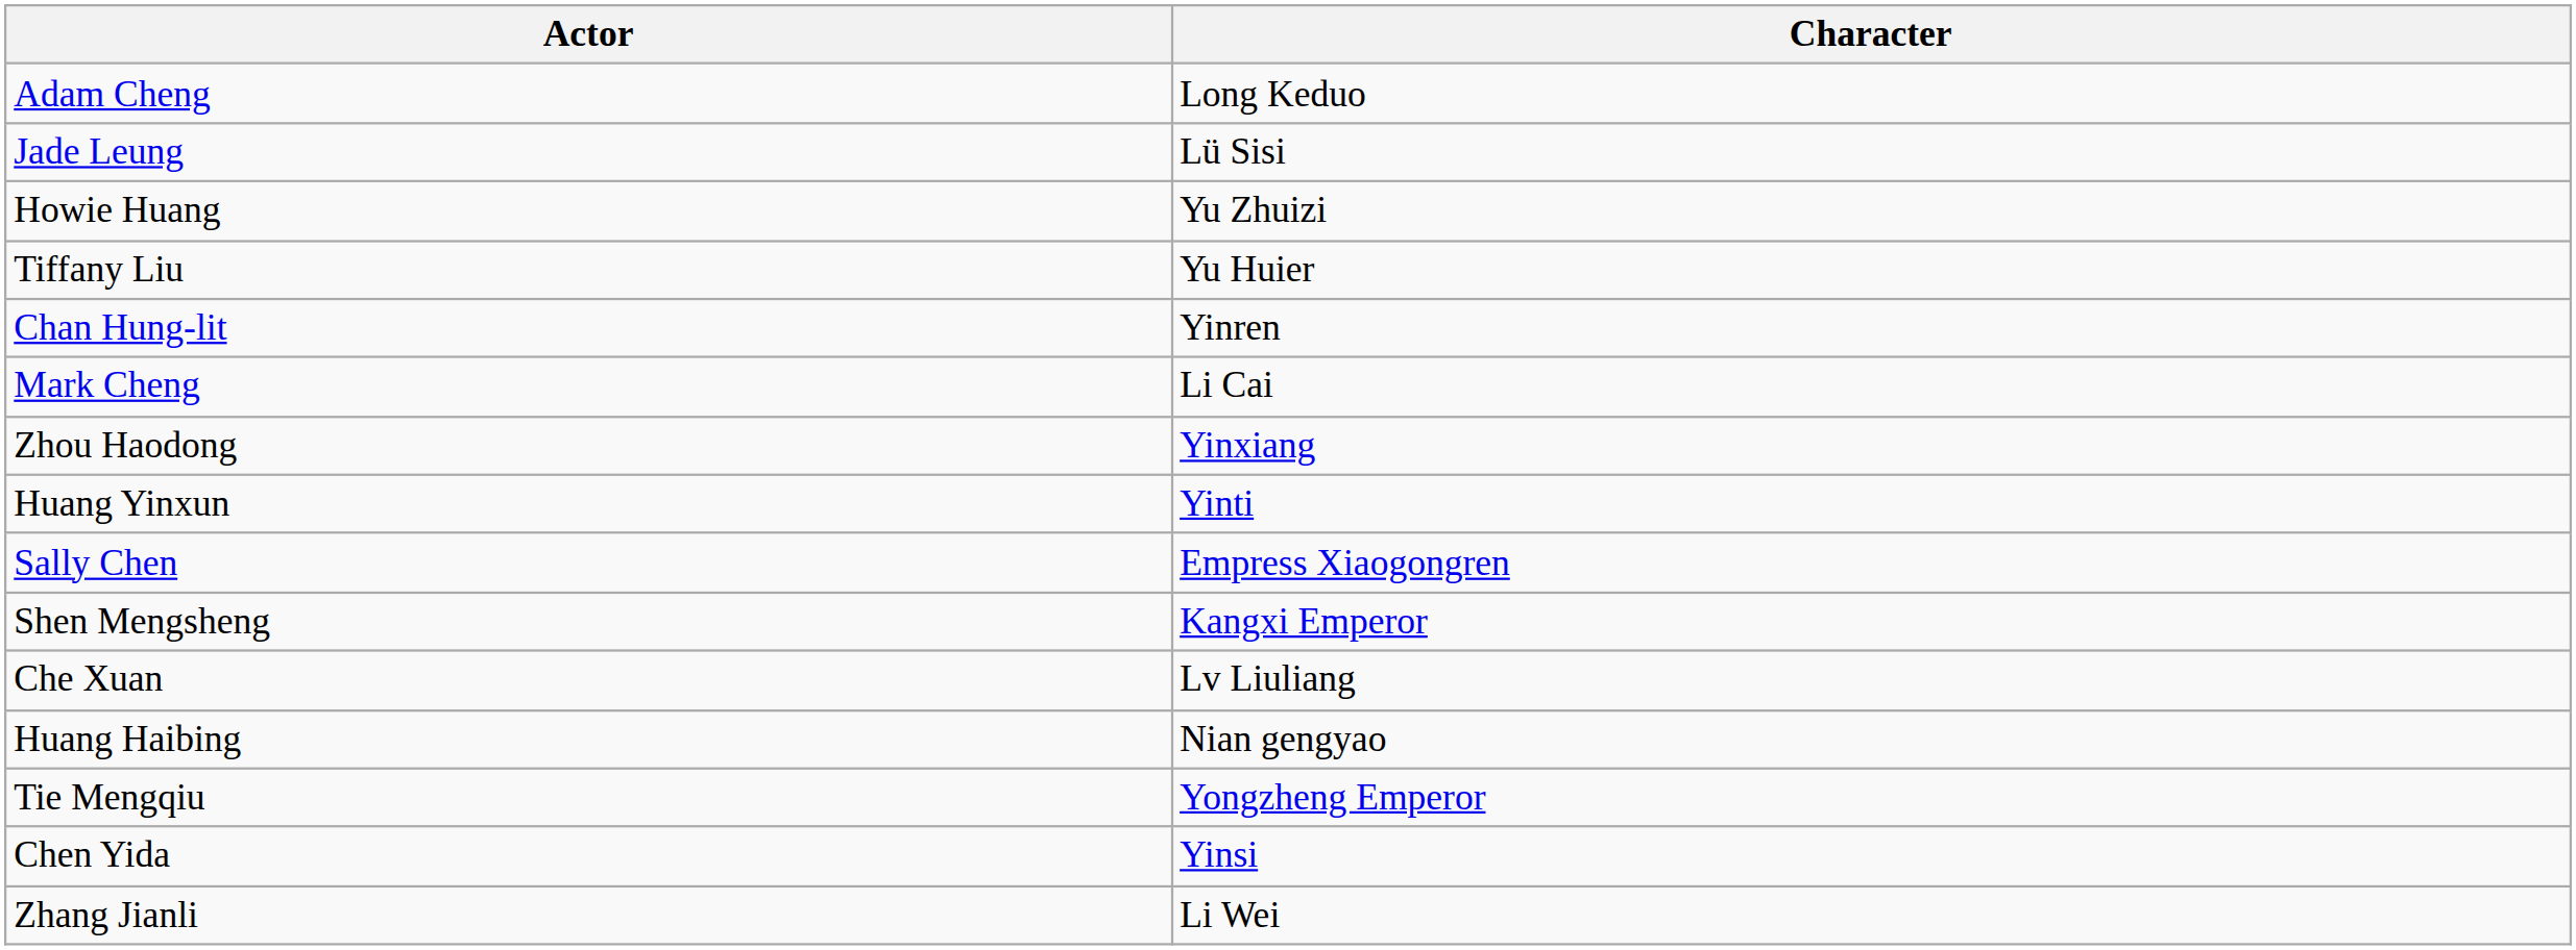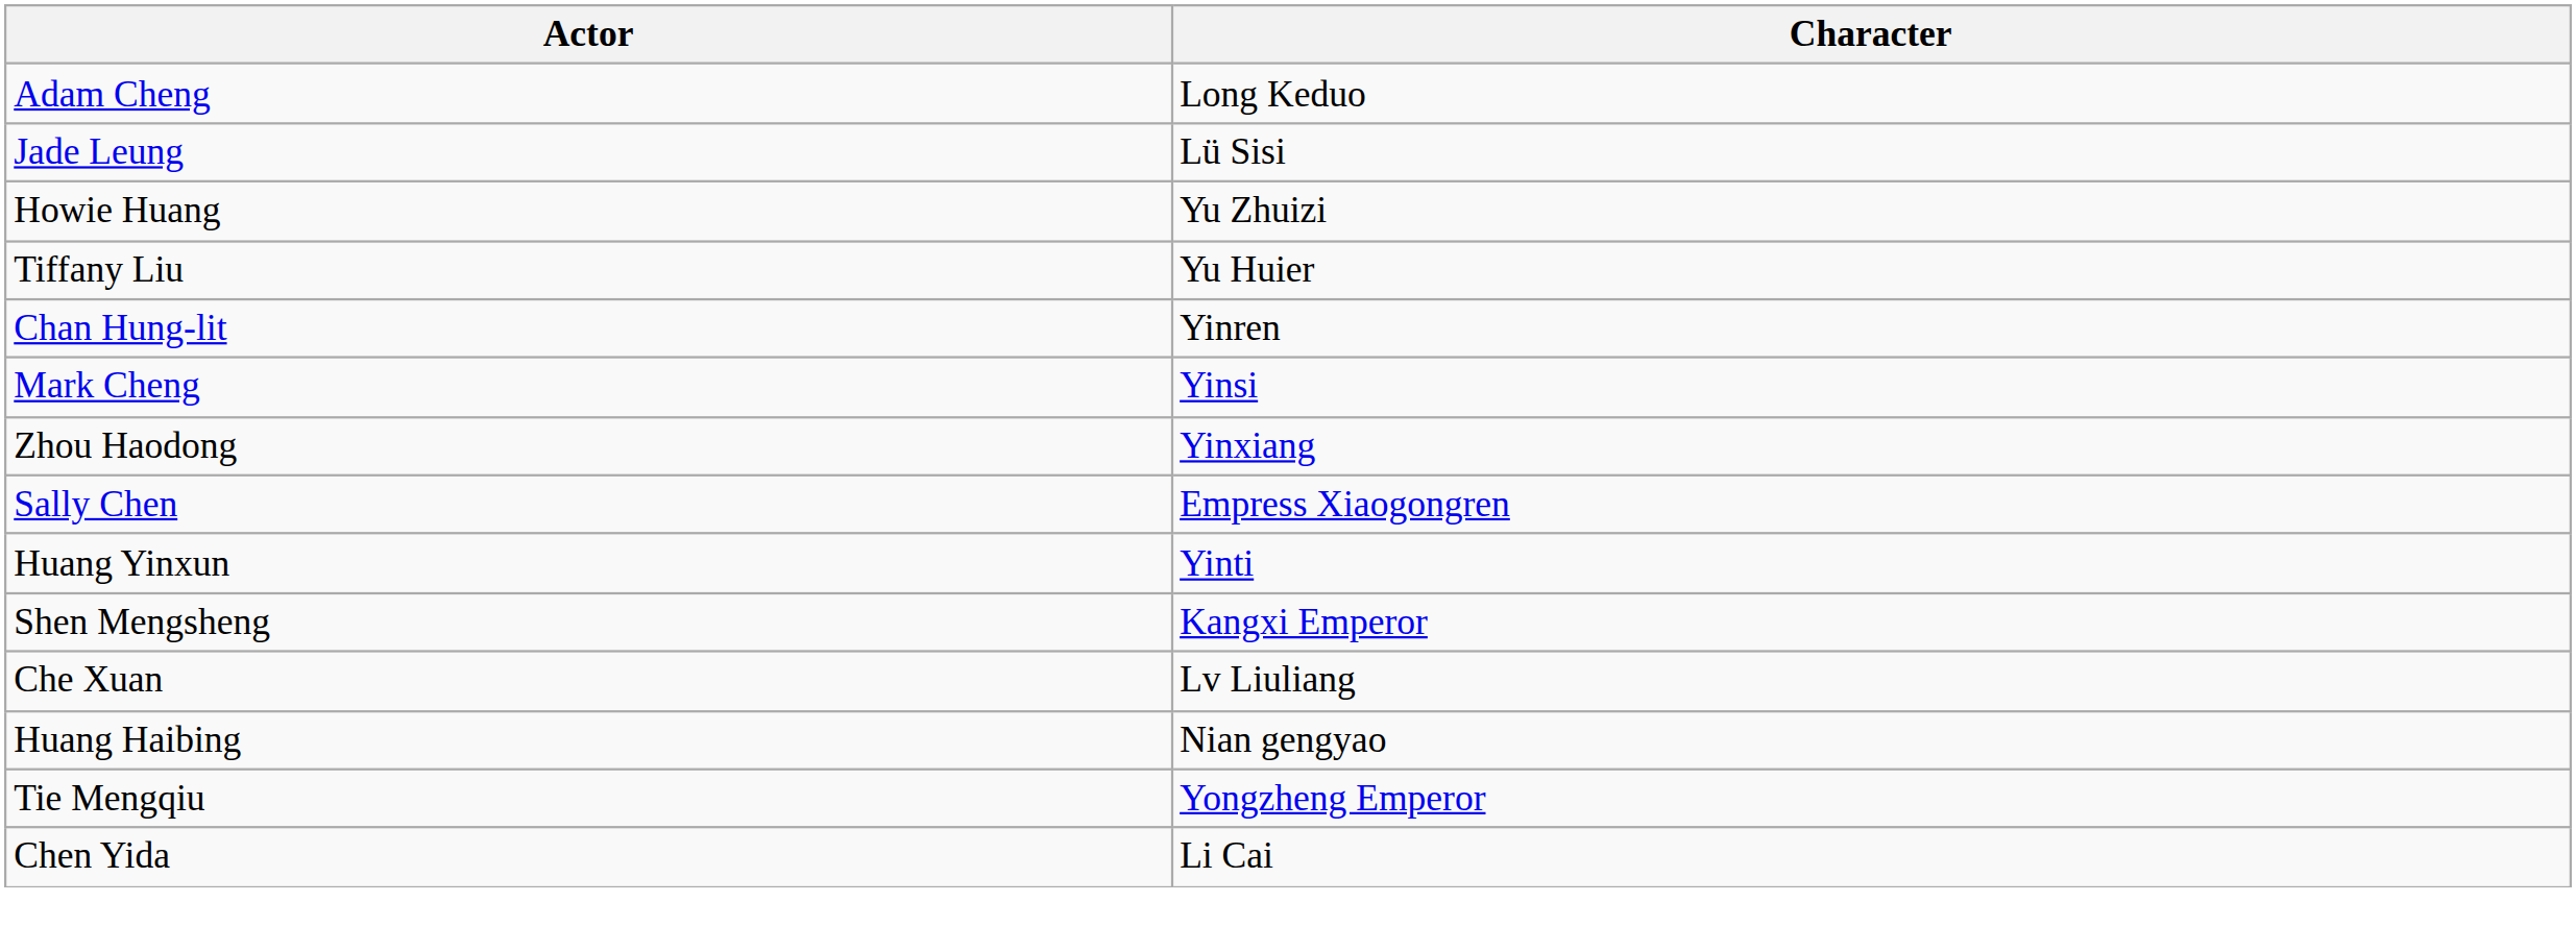 <table class="wikitable" style="width:70%;">
 <tr>
 <th style="width:25%;">Actor</th>
 <th style="width:30%;">Character</th>
 </tr>
 <tr>
 <td><a href='#'>Adam Cheng</a></td>
 <td>Long Keduo</td>
 </tr>
 <tr>
 <td><a href='#'>Jade Leung</a></td>
 <td>Lü Sisi</td>
 </tr>
 <tr>
 <td>Howie Huang</td>
 <td>Yu Zhuizi</td>
 </tr>
 <tr>
 <td>Tiffany Liu</td>
 <td>Yu Huier</td>
 </tr>
 <tr>
 <td><a href='#'>Chan Hung-lit</a></td>
 <td>Yinren</td>
 </tr>
 <tr>
 <td><a href='#'>Mark Cheng</a></td>
-<td>Li Cai</td>
+<td><a href='#'>Yinsi</a></td>
 </tr>
 <tr>
 <td>Zhou Haodong</td>
 <td><a href='#'>Yinxiang</a></td>
 </tr>
 <tr>
+<td><a href='#'>Sally Chen</a></td>
+<td><a href='#'>Empress Xiaogongren</a></td>
+</tr>
+<tr>
 <td>Huang Yinxun</td>
 <td><a href='#'>Yinti</a></td>
-</tr>
-<tr>
-<td><a href='#'>Sally Chen</a></td>
-<td><a href='#'>Empress Xiaogongren</a></td>
 </tr>
 <tr>
 <td>Shen Mengsheng</td>
 <td><a href='#'>Kangxi Emperor</a></td>
 </tr>
 <tr>
 <td>Che Xuan</td>
 <td>Lv Liuliang</td>
 </tr>
 <tr>
 <td>Huang Haibing</td>
 <td>Nian gengyao</td>
 </tr>
 <tr>
 <td>Tie Mengqiu</td>
 <td><a href='#'>Yongzheng Emperor</a></td>
 </tr>
 <tr>
 <td>Chen Yida</td>
-<td><a href='#'>Yinsi</a></td>
-</tr>
-<tr>
-<td>Zhang Jianli</td>
-<td>Li Wei</td>
+<td>Li Cai</td>
 </tr>
 </table>
